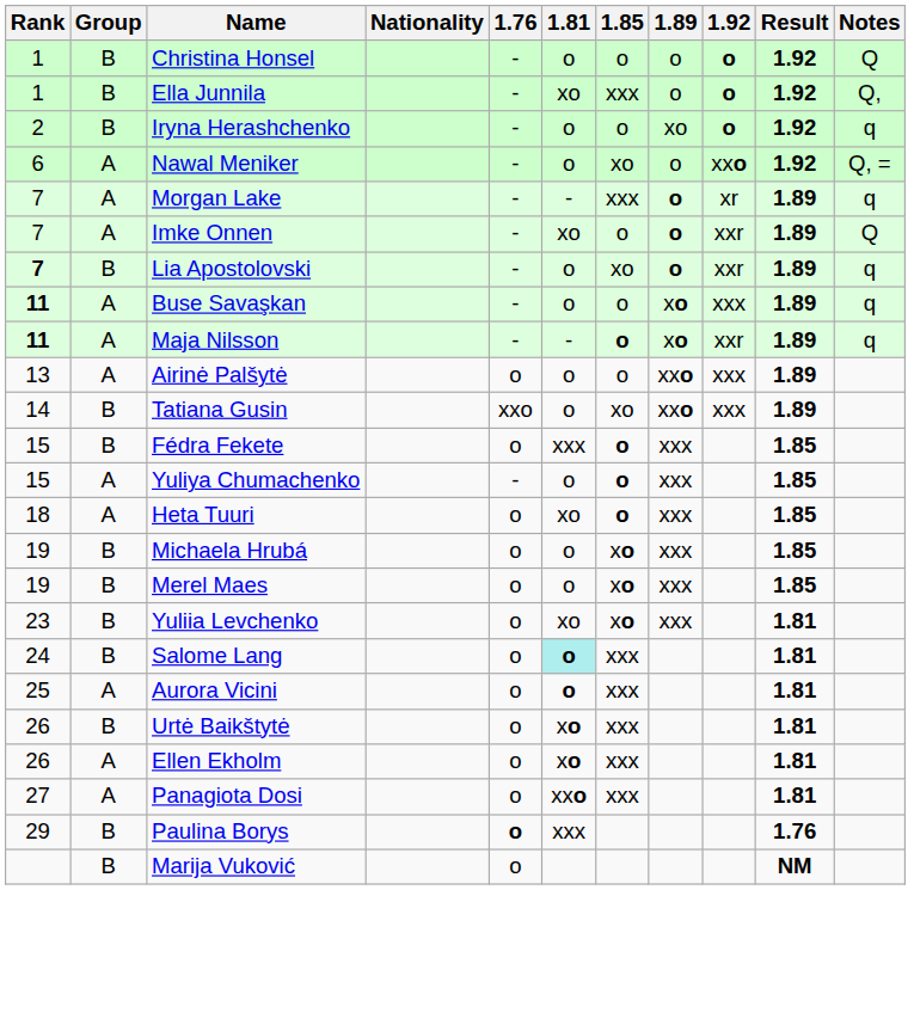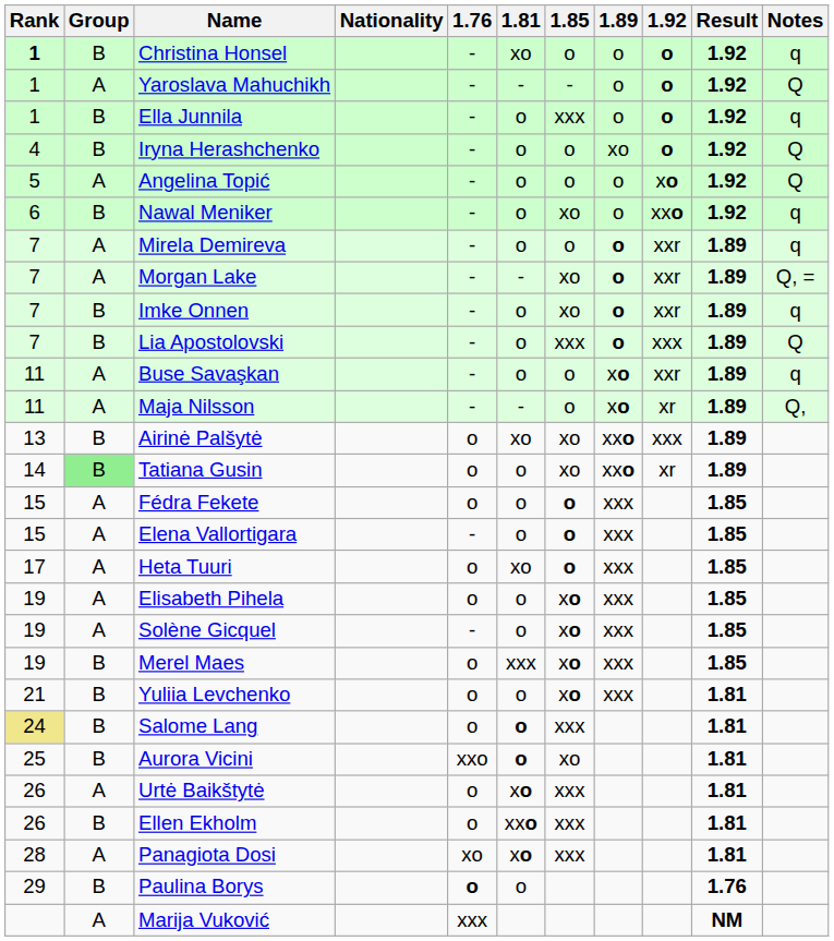 <table class="wikitable sortable" style="text-align:center">
 <tr>
 <th>Rank</th>
 <th>Group</th>
 <th>Name</th>
 <th>Nationality</th>
 <th>1.76</th>
 <th>1.81</th>
 <th>1.85</th>
 <th>1.89</th>
 <th>1.92</th>
 <th>Result</th>
 <th>Notes</th>
 </tr>
 <tr bgcolor=ccffcc>
-<td>1</td>
+<td><strong>1</strong></td>
 <td>B</td>
 <td align=left><a href='#'>Christina Honsel</a></td>
 <td align=left></td>
 <td>-</td>
+<td>xo</td>
 <td>o</td>
 <td>o</td>
+<td><strong>o</strong></td>
+<td><strong>1.92</strong></td>
+<td>q</td>
+</tr>
+<tr bgcolor=ccffcc>
+<td>1</td>
+<td>A</td>
+<td align=left><a href='#'>Yaroslava Mahuchikh</a></td>
+<td align=left></td>
+<td>-</td>
+<td>-</td>
+<td>-</td>
 <td>o</td>
 <td><strong>o</strong></td>
 <td><strong>1.92</strong></td>
 <td>Q</td>
 </tr>
 <tr bgcolor=ccffcc>
 <td>1</td>
 <td>B</td>
 <td align=left><a href='#'>Ella Junnila</a></td>
 <td align=left></td>
 <td>-</td>
-<td>xo</td>
+<td>o</td>
 <td>xxx</td>
 <td>o</td>
 <td><strong>o</strong></td>
 <td><strong>1.92</strong></td>
-<td>Q, </td>
+<td>q</td>
 </tr>
 <tr bgcolor=ccffcc>
-<td>2</td>
+<td>4</td>
 <td>B</td>
 <td align=left><a href='#'>Iryna Herashchenko</a></td>
 <td align=left></td>
 <td>-</td>
 <td>o</td>
 <td>o</td>
 <td>xo</td>
 <td><strong>o</strong></td>
 <td><strong>1.92</strong></td>
-<td>q</td>
+<td>Q</td>
+</tr>
+<tr bgcolor=ccffcc>
+<td>5</td>
+<td>A</td>
+<td align=left><a href='#'>Angelina Topić</a></td>
+<td align=left></td>
+<td>-</td>
+<td>o</td>
+<td>o</td>
+<td>o</td>
+<td>x<strong>o</strong></td>
+<td><strong>1.92</strong></td>
+<td>Q</td>
 </tr>
 <tr bgcolor=ccffcc>
 <td>6</td>
-<td>A</td>
+<td>B</td>
 <td align=left><a href='#'>Nawal Meniker</a></td>
 <td align=left></td>
 <td>-</td>
 <td>o</td>
 <td>xo</td>
 <td>o</td>
 <td>xx<strong>o</strong></td>
 <td><strong>1.92</strong></td>
-<td>Q, =</td>
+<td>q</td>
+</tr>
+<tr bgcolor=ddffdd>
+<td>7</td>
+<td>A</td>
+<td align=left><a href='#'>Mirela Demireva</a></td>
+<td align=left></td>
+<td>-</td>
+<td>o</td>
+<td>o</td>
+<td><strong>o</strong></td>
+<td>xxr</td>
+<td><strong>1.89</strong></td>
+<td>q</td>
 </tr>
 <tr bgcolor=ddffdd>
 <td>7</td>
 <td>A</td>
 <td align=left><a href='#'>Morgan Lake</a></td>
 <td align=left></td>
 <td>-</td>
 <td>-</td>
-<td>xxx</td>
+<td>xo</td>
 <td><strong>o</strong></td>
-<td>xr</td>
+<td>xxr</td>
 <td><strong>1.89</strong></td>
-<td>q</td>
+<td>Q, =</td>
 </tr>
 <tr bgcolor=ddffdd>
 <td>7</td>
-<td>A</td>
+<td>B</td>
 <td align=left><a href='#'>Imke Onnen</a></td>
-<td align=left></td>
-<td>-</td>
-<td>xo</td>
-<td>o</td>
-<td><strong>o</strong></td>
-<td>xxr</td>
-<td><strong>1.89</strong></td>
-<td>Q</td>
-</tr>
-<tr bgcolor=ddffdd>
-<td><strong>7</strong></td>
-<td>B</td>
-<td align=left><a href='#'>Lia Apostolovski</a></td>
 <td align=left></td>
 <td>-</td>
 <td>o</td>
 <td>xo</td>
 <td><strong>o</strong></td>
 <td>xxr</td>
 <td><strong>1.89</strong></td>
 <td>q</td>
 </tr>
 <tr bgcolor=ddffdd>
-<td><strong>11</strong></td>
+<td>7</td>
+<td>B</td>
+<td align=left><a href='#'>Lia Apostolovski</a></td>
+<td align=left></td>
+<td>-</td>
+<td>o</td>
+<td>xxx</td>
+<td><strong>o</strong></td>
+<td>xxx</td>
+<td><strong>1.89</strong></td>
+<td>Q</td>
+</tr>
+<tr bgcolor=ddffdd>
+<td>11</td>
 <td>A</td>
 <td align=left><a href='#'>Buse Savaşkan</a></td>
 <td align=left></td>
 <td>-</td>
 <td>o</td>
 <td>o</td>
 <td>x<strong>o</strong></td>
-<td>xxx</td>
+<td>xxr</td>
 <td><strong>1.89</strong></td>
 <td>q</td>
 </tr>
 <tr bgcolor=ddffdd>
-<td><strong>11</strong></td>
+<td>11</td>
 <td>A</td>
 <td align=left><a href='#'>Maja Nilsson</a></td>
 <td align=left></td>
 <td>-</td>
 <td>-</td>
-<td><strong>o</strong></td>
+<td>o</td>
 <td>x<strong>o</strong></td>
-<td>xxr</td>
+<td>xr</td>
 <td><strong>1.89</strong></td>
-<td>q</td>
+<td>Q, </td>
 </tr>
 <tr>
 <td>13</td>
-<td>A</td>
+<td>B</td>
 <td align=left><a href='#'>Airinė Palšytė</a></td>
 <td align=left></td>
 <td>o</td>
-<td>o</td>
-<td>o</td>
+<td>xo</td>
+<td>xo</td>
 <td>xx<strong>o</strong></td>
 <td>xxx</td>
 <td><strong>1.89</strong></td>
 <td></td>
 </tr>
 <tr>
 <td>14</td>
-<td>B</td>
+<td style="background: lightgreen;">B</td>
 <td align=left><a href='#'>Tatiana Gusin</a></td>
 <td align=left></td>
-<td>xxo</td>
+<td>o</td>
 <td>o</td>
 <td>xo</td>
 <td>xx<strong>o</strong></td>
-<td>xxx</td>
+<td>xr</td>
 <td><strong>1.89</strong></td>
 <td></td>
 </tr>
 <tr>
 <td>15</td>
-<td>B</td>
+<td>A</td>
 <td align=left><a href='#'>Fédra Fekete</a></td>
 <td align=left></td>
 <td>o</td>
-<td>xxx</td>
+<td>o</td>
 <td><strong>o</strong></td>
 <td>xxx</td>
 <td></td>
 <td><strong>1.85</strong></td>
 <td></td>
 </tr>
 <tr>
 <td>15</td>
 <td>A</td>
-<td align=left><a href='#'>Yuliya Chumachenko</a></td>
+<td align=left><a href='#'>Elena Vallortigara</a></td>
 <td align=left></td>
 <td>-</td>
 <td>o</td>
 <td><strong>o</strong></td>
 <td>xxx</td>
 <td></td>
 <td><strong>1.85</strong></td>
 <td></td>
 </tr>
 <tr>
-<td>18</td>
+<td>17</td>
 <td>A</td>
 <td align=left><a href='#'>Heta Tuuri</a></td>
 <td align=left></td>
 <td>o</td>
 <td>xo</td>
 <td><strong>o</strong></td>
 <td>xxx</td>
 <td></td>
 <td><strong>1.85</strong></td>
 <td></td>
 </tr>
 <tr>
 <td>19</td>
-<td>B</td>
-<td align=left><a href='#'>Michaela Hrubá</a></td>
+<td>A</td>
+<td align=left><a href='#'>Elisabeth Pihela</a></td>
 <td align=left></td>
 <td>o</td>
+<td>o</td>
+<td>x<strong>o</strong></td>
+<td>xxx</td>
+<td></td>
+<td><strong>1.85</strong></td>
+<td></td>
+</tr>
+<tr>
+<td>19</td>
+<td>A</td>
+<td align=left><a href='#'>Solène Gicquel</a></td>
+<td align=left></td>
+<td>-</td>
 <td>o</td>
 <td>x<strong>o</strong></td>
 <td>xxx</td>
 <td></td>
 <td><strong>1.85</strong></td>
 <td></td>
 </tr>
 <tr>
 <td>19</td>
 <td>B</td>
 <td align=left><a href='#'>Merel Maes</a></td>
 <td align=left></td>
 <td>o</td>
-<td>o</td>
+<td>xxx</td>
 <td>x<strong>o</strong></td>
 <td>xxx</td>
 <td></td>
 <td><strong>1.85</strong></td>
 <td></td>
 </tr>
 <tr>
-<td>23</td>
+<td>21</td>
 <td>B</td>
 <td align=left><a href='#'>Yuliia Levchenko</a></td>
 <td align=left></td>
 <td>o</td>
-<td>xo</td>
+<td>o</td>
 <td>x<strong>o</strong></td>
 <td>xxx</td>
 <td></td>
 <td><strong>1.81</strong></td>
 <td></td>
 </tr>
 <tr>
-<td>24</td>
+<td style="background: khaki;">24</td>
 <td>B</td>
 <td align=left><a href='#'>Salome Lang</a></td>
-<td align=left></td>
-<td>o</td>
-<td style="background: paleturquoise;"><strong>o</strong></td>
-<td>xxx</td>
-<td></td>
-<td></td>
-<td><strong>1.81</strong></td>
-<td></td>
-</tr>
-<tr>
-<td>25</td>
-<td>A</td>
-<td align=left><a href='#'>Aurora Vicini</a></td>
 <td align=left></td>
 <td>o</td>
 <td><strong>o</strong></td>
 <td>xxx</td>
 <td></td>
 <td></td>
 <td><strong>1.81</strong></td>
 <td></td>
 </tr>
 <tr>
+<td>25</td>
+<td>B</td>
+<td align=left><a href='#'>Aurora Vicini</a></td>
+<td align=left></td>
+<td>xxo</td>
+<td><strong>o</strong></td>
+<td>xo</td>
+<td></td>
+<td></td>
+<td><strong>1.81</strong></td>
+<td></td>
+</tr>
+<tr>
 <td>26</td>
-<td>B</td>
+<td>A</td>
 <td align=left><a href='#'>Urtė Baikštytė</a></td>
 <td align=left></td>
 <td>o</td>
 <td>x<strong>o</strong></td>
 <td>xxx</td>
 <td></td>
 <td></td>
 <td><strong>1.81</strong></td>
 <td></td>
 </tr>
 <tr>
 <td>26</td>
-<td>A</td>
+<td>B</td>
 <td align=left><a href='#'>Ellen Ekholm</a></td>
 <td align=left></td>
 <td>o</td>
-<td>x<strong>o</strong></td>
+<td>xx<strong>o</strong></td>
 <td>xxx</td>
 <td></td>
 <td></td>
 <td><strong>1.81</strong></td>
 <td></td>
 </tr>
 <tr>
-<td>27</td>
+<td>28</td>
 <td>A</td>
 <td align=left><a href='#'>Panagiota Dosi</a></td>
 <td align=left></td>
-<td>o</td>
-<td>xx<strong>o</strong></td>
+<td>xo</td>
+<td>x<strong>o</strong></td>
 <td>xxx</td>
 <td></td>
 <td></td>
 <td><strong>1.81</strong></td>
 <td></td>
 </tr>
 <tr>
 <td>29</td>
 <td>B</td>
 <td align=left><a href='#'>Paulina Borys</a></td>
 <td align=left></td>
 <td><strong>o</strong></td>
-<td>xxx</td>
+<td>o</td>
 <td></td>
 <td></td>
 <td></td>
 <td><strong>1.76</strong></td>
 <td></td>
 </tr>
 <tr>
 <td></td>
-<td>B</td>
+<td>A</td>
 <td align=left><a href='#'>Marija Vuković</a></td>
 <td align=left></td>
-<td>o</td>
+<td>xxx</td>
 <td></td>
 <td></td>
 <td></td>
 <td></td>
 <td><strong>NM</strong></td>
 <td></td>
 </tr>
 </table>
